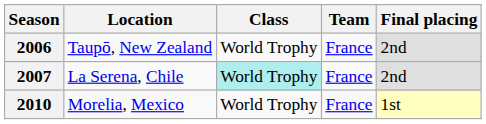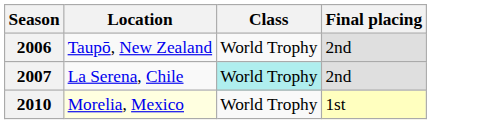 <table class="wikitable" style="font-size: 95%;">
 <tr>
 <th>Season</th>
 <th>Location</th>
 <th>Class</th>
-<th>Team</th>
 <th>Final placing</th>
 </tr>
 <tr>
 <th>2006</th>
 <td> <a href='#'>Taupō</a>, <a href='#'>New Zealand</a></td>
 <td>World Trophy</td>
-<td><a href='#'>France</a></td>
 <td style="background:#DFDFDF;">2nd</td>
 </tr>
 <tr>
 <th>2007</th>
 <td> <a href='#'>La Serena</a>, <a href='#'>Chile</a></td>
 <td style="background: paleturquoise;">World Trophy</td>
-<td><a href='#'>France</a></td>
 <td style="background:#DFDFDF;">2nd</td>
 </tr>
 <tr>
 <th>2010</th>
-<td> <a href='#'>Morelia</a>, <a href='#'>Mexico</a></td>
+<td style="background: lightyellow;"> <a href='#'>Morelia</a>, <a href='#'>Mexico</a></td>
 <td>World Trophy</td>
-<td><a href='#'>France</a></td>
 <td style="background:#FFFFBF;">1st</td>
 </tr>
 </table>
